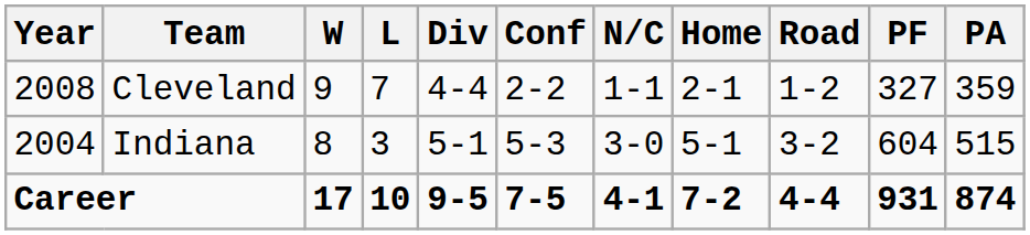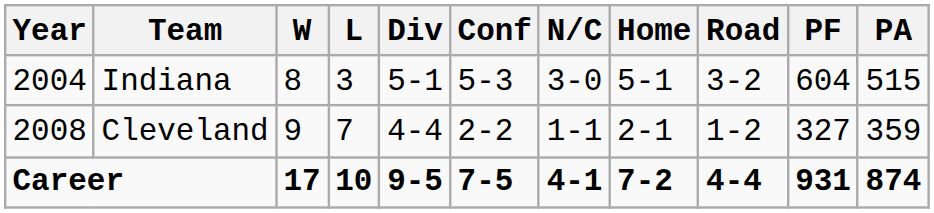 <table class="wikitable">
 <tr>
 <th>Year</th>
 <th>Team</th>
 <th>W</th>
 <th>L</th>
 <th>Div</th>
 <th>Conf</th>
 <th>N/C</th>
 <th>Home</th>
 <th>Road</th>
 <th>PF</th>
 <th>PA</th>
 </tr>
 <tr>
+<td>2004</td>
+<td>Indiana</td>
+<td>8</td>
+<td>3</td>
+<td>5-1</td>
+<td>5-3</td>
+<td>3-0</td>
+<td>5-1</td>
+<td>3-2</td>
+<td>604</td>
+<td>515</td>
+</tr>
+<tr>
 <td>2008</td>
 <td>Cleveland</td>
 <td>9</td>
 <td>7</td>
 <td>4-4</td>
 <td>2-2</td>
 <td>1-1</td>
 <td>2-1</td>
 <td>1-2</td>
 <td>327</td>
 <td>359</td>
-</tr>
-<tr>
-<td>2004</td>
-<td>Indiana</td>
-<td>8</td>
-<td>3</td>
-<td>5-1</td>
-<td>5-3</td>
-<td>3-0</td>
-<td>5-1</td>
-<td>3-2</td>
-<td>604</td>
-<td>515</td>
 </tr>
 <tr>
 <td colspan=2><strong>Career</strong></td>
 <td><strong>17</strong></td>
 <td><strong>10</strong></td>
 <td><strong>9-5</strong></td>
 <td><strong>7-5</strong></td>
 <td><strong>4-1</strong></td>
 <td><strong>7-2</strong></td>
 <td><strong>4-4</strong></td>
 <td><strong>931</strong></td>
 <td><strong>874</strong></td>
 </tr>
 </table>
